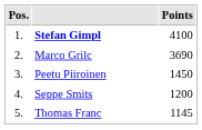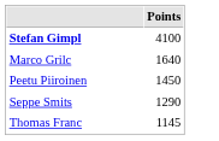 <table cellspacing="1" cellpadding="3" style="border:1px solid #AAAAAA;font-size:90%">
 <tr bgcolor="#E4E4E4">
-<th style="border-bottom:1px solid #AAAAAA" width=10>Pos.</th>
 <th style="border-bottom:1px solid #AAAAAA" width=150></th>
 <th style="border-bottom:1px solid #AAAAAA" width=20>Points</th>
 </tr>
 <tr>
-<td align="center">1.</td>
 <td> <strong><a href='#'>Stefan Gimpl</a></strong></td>
 <td align="right">4100</td>
 </tr>
 <tr>
-<td align="center">2.</td>
 <td> <a href='#'>Marco Grilc</a></td>
-<td align="right">3690</td>
+<td align="right">1640</td>
 </tr>
 <tr>
-<td align="center">3.</td>
 <td> <a href='#'>Peetu Piiroinen</a></td>
 <td align="right">1450</td>
 </tr>
 <tr>
-<td align="center">4.</td>
 <td> <a href='#'>Seppe Smits</a></td>
-<td align="right">1200</td>
+<td align="right">1290</td>
 </tr>
 <tr>
-<td align="center">5.</td>
 <td> <a href='#'>Thomas Franc</a></td>
 <td align="right">1145</td>
 </tr>
 </table>
